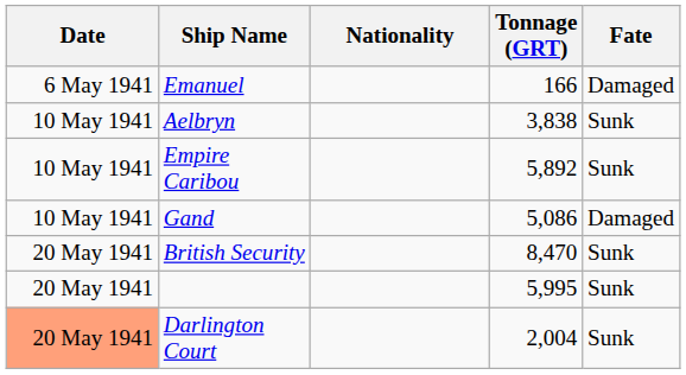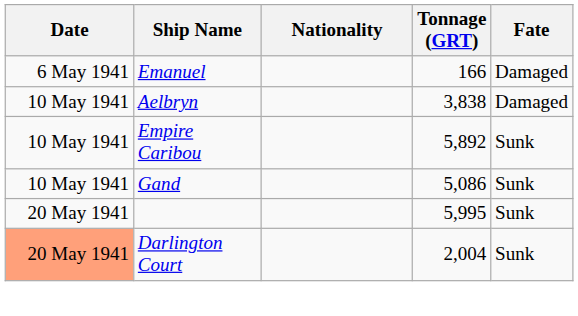 <table class="wikitable sortable" style="margin: 1em auto 1em auto;">
 <tr>
 <th width="100px">Date</th>
 <th width="100px">Ship Name</th>
 <th width="120px">Nationality</th>
 <th width="25px">Tonnage<br>(<a href='#'>GRT</a>)</th>
 <th width="50px">Fate</th>
 </tr>
 <tr>
 <td align="right">6 May 1941</td>
 <td align="left"><a href='#'><em>Emanuel</em></a></td>
 <td align="left"></td>
 <td align="right">166</td>
 <td align="left">Damaged</td>
 </tr>
 <tr>
 <td align="right">10 May 1941</td>
 <td align="left"><a href='#'><em>Aelbryn</em></a></td>
 <td align="left"></td>
 <td align="right">3,838</td>
-<td align="left">Sunk</td>
+<td align="left">Damaged</td>
 </tr>
 <tr>
 <td align="right">10 May 1941</td>
 <td align="left"><a href='#'><em>Empire Caribou</em></a></td>
 <td align="left"></td>
 <td align="right">5,892</td>
 <td align="left">Sunk</td>
 </tr>
 <tr>
 <td align="right">10 May 1941</td>
 <td align="left"><a href='#'><em>Gand</em></a></td>
 <td align="left"></td>
 <td align="right">5,086</td>
-<td align="left">Damaged</td>
-</tr>
-<tr>
-<td align="right">20 May 1941</td>
-<td align="left"><a href='#'><em>British Security</em></a></td>
-<td align="left"></td>
-<td align="right">8,470</td>
 <td align="left">Sunk</td>
 </tr>
 <tr>
 <td align="right">20 May 1941</td>
 <td align="left"></td>
 <td align="left"></td>
 <td align="right">5,995</td>
 <td align="left">Sunk</td>
 </tr>
 <tr>
 <td align="right" style="background: lightsalmon;">20 May 1941</td>
 <td align="left"><a href='#'><em>Darlington Court</em></a></td>
 <td align="left"></td>
 <td align="right">2,004</td>
 <td align="left">Sunk</td>
 </tr>
 </table>
